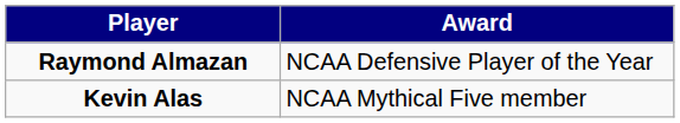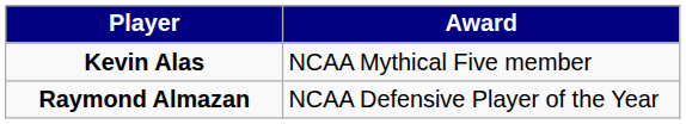 <table class="wikitable" style="text-align: left">
 <tr>
 <th style="color: white; background-color: #020080; width:180px">Player</th>
 <th style="color: white; background-color: #020080; width:260px">Award</th>
 </tr>
 <tr>
+<td style="text-align:center;"><strong>Kevin Alas</strong></td>
+<td>NCAA Mythical Five member</td>
+</tr>
+<tr>
 <td style="text-align:center;"><strong>Raymond Almazan</strong></td>
 <td>NCAA Defensive Player of the Year</td>
 </tr>
-<tr>
-<td style="text-align:center;"><strong>Kevin Alas</strong></td>
-<td>NCAA Mythical Five member</td>
-</tr>
 </table>
